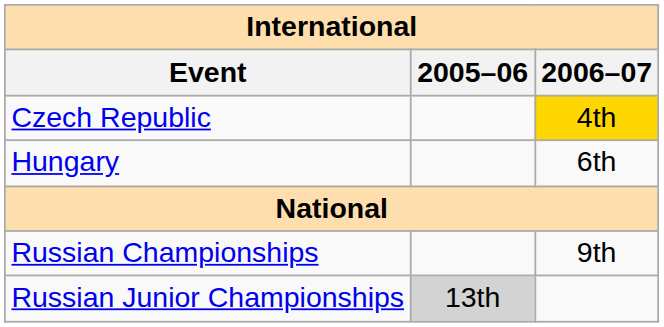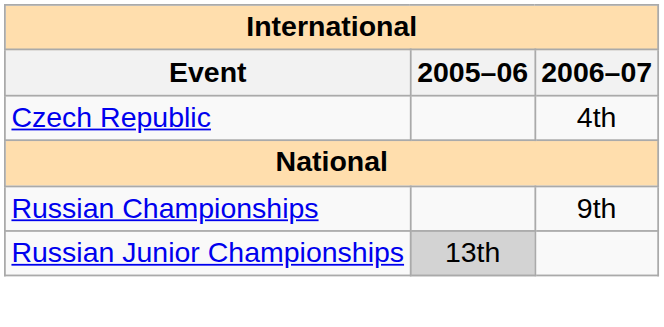 <table class="wikitable" style="text-align:center">
 <tr>
 <th style="background-color: #ffdead; " colspan=3 align=center>International</th>
 </tr>
 <tr>
 <th>Event</th>
 <th>2005–06</th>
 <th>2006–07</th>
 </tr>
 <tr>
 <td align=left> <a href='#'>Czech Republic</a></td>
 <td></td>
-<td style="background: gold;">4th</td>
-</tr>
-<tr>
-<td align=left> <a href='#'>Hungary</a></td>
-<td></td>
-<td>6th</td>
+<td>4th</td>
 </tr>
 <tr>
 <th style="background-color: #ffdead; " colspan=3 align=center>National</th>
 </tr>
 <tr>
 <td align=left><a href='#'>Russian Championships</a></td>
 <td></td>
 <td>9th</td>
 </tr>
 <tr>
 <td align=left><a href='#'>Russian Junior Championships</a></td>
 <td style="background: lightgrey;">13th</td>
 <td></td>
 </tr>
 </table>
